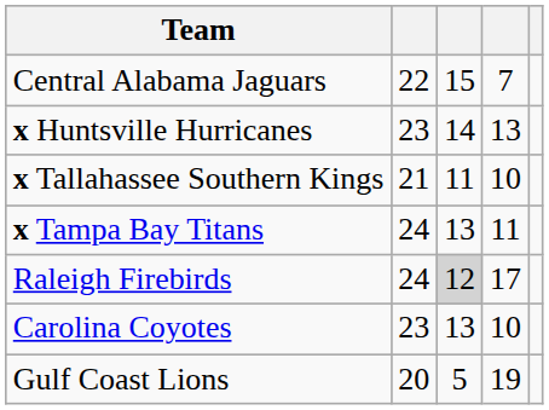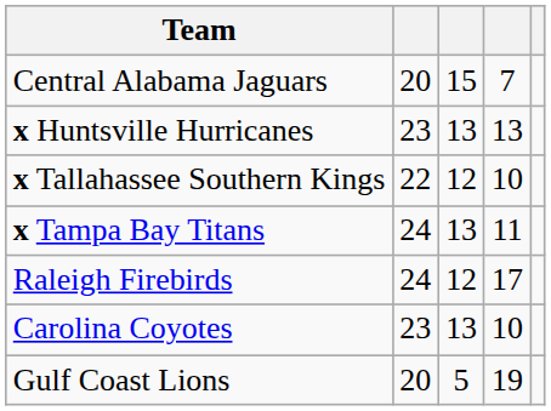 <table class="wikitable" style="text-align:center">
 <tr>
 <th>Team</th>
 <th></th>
 <th></th>
 <th></th>
 <th></th>
 </tr>
 <tr>
 <td align=left>Central Alabama Jaguars</td>
-<td>22</td>
+<td>20</td>
 <td>15</td>
 <td>7</td>
 <td></td>
 </tr>
 <tr>
 <td align=left><strong>x</strong> Huntsville Hurricanes</td>
 <td>23</td>
-<td>14</td>
+<td>13</td>
 <td>13</td>
 <td></td>
 </tr>
 <tr>
 <td align=left><strong>x</strong> Tallahassee Southern Kings</td>
-<td>21</td>
-<td>11</td>
+<td>22</td>
+<td>12</td>
 <td>10</td>
 <td></td>
 </tr>
 <tr>
 <td align=left><strong>x</strong> <a href='#'>Tampa Bay Titans</a></td>
 <td>24</td>
 <td>13</td>
 <td>11</td>
 <td></td>
 </tr>
 <tr>
 <td align=left><a href='#'>Raleigh Firebirds</a></td>
 <td>24</td>
-<td style="background: lightgrey;">12</td>
+<td>12</td>
 <td>17</td>
 <td></td>
 </tr>
 <tr>
 <td align=left><a href='#'>Carolina Coyotes</a></td>
 <td>23</td>
 <td>13</td>
 <td>10</td>
 <td></td>
 </tr>
 <tr>
 <td align=left>Gulf Coast Lions</td>
 <td>20</td>
 <td>5</td>
 <td>19</td>
 <td></td>
 </tr>
 </table>
